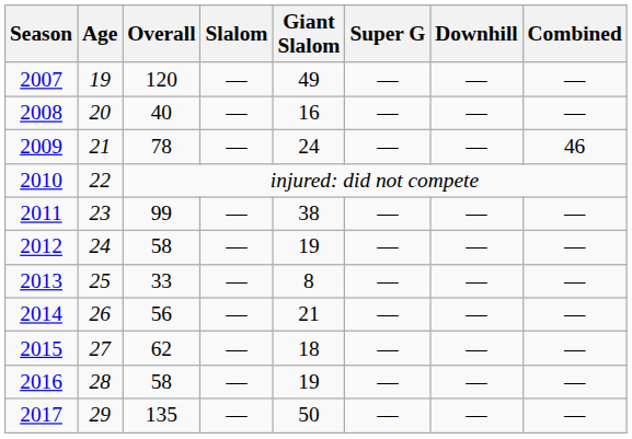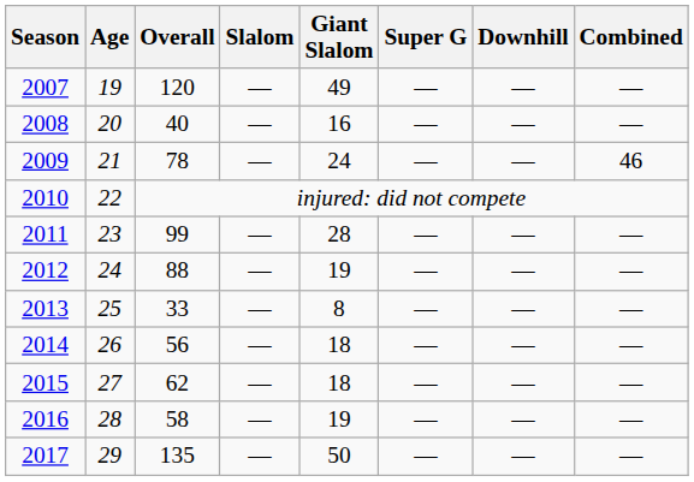 <table class=wikitable style="text-align:center">
 <tr>
 <th>Season</th>
 <th>Age</th>
 <th>Overall</th>
 <th>Slalom</th>
 <th>Giant<br>Slalom</th>
 <th>Super G</th>
 <th>Downhill</th>
 <th>Combined</th>
 </tr>
 <tr>
 <td><a href='#'>2007</a></td>
 <td><em>19</em></td>
 <td>120</td>
 <td>—</td>
 <td>49</td>
 <td>—</td>
 <td>—</td>
 <td>—</td>
 </tr>
 <tr>
 <td><a href='#'>2008</a></td>
 <td><em>20</em></td>
 <td>40</td>
 <td>—</td>
 <td>16</td>
 <td>—</td>
 <td>—</td>
 <td>—</td>
 </tr>
 <tr>
 <td><a href='#'>2009</a></td>
 <td><em>21</em></td>
 <td>78</td>
 <td>—</td>
 <td>24</td>
 <td>—</td>
 <td>—</td>
 <td>46</td>
 </tr>
 <tr>
 <td><a href='#'>2010</a></td>
 <td><em>22</em></td>
 <td colspan=6><em>injured: did not compete</em></td>
 </tr>
 <tr>
 <td><a href='#'>2011</a></td>
 <td><em>23</em></td>
 <td>99</td>
 <td>—</td>
-<td>38</td>
+<td>28</td>
 <td>—</td>
 <td>—</td>
 <td>—</td>
 </tr>
 <tr>
 <td><a href='#'>2012</a></td>
 <td><em>24</em></td>
-<td>58</td>
+<td>88</td>
 <td>—</td>
 <td>19</td>
 <td>—</td>
 <td>—</td>
 <td>—</td>
 </tr>
 <tr>
 <td><a href='#'>2013</a></td>
 <td><em>25</em></td>
 <td>33</td>
 <td>—</td>
 <td>8</td>
 <td>—</td>
 <td>—</td>
 <td>—</td>
 </tr>
 <tr>
 <td><a href='#'>2014</a></td>
 <td><em>26</em></td>
 <td>56</td>
 <td>—</td>
-<td>21</td>
+<td>18</td>
 <td>—</td>
 <td>—</td>
 <td>—</td>
 </tr>
 <tr>
 <td><a href='#'>2015</a></td>
 <td><em>27</em></td>
 <td>62</td>
 <td>—</td>
 <td>18</td>
 <td>—</td>
 <td>—</td>
 <td>—</td>
 </tr>
 <tr>
 <td><a href='#'>2016</a></td>
 <td><em>28</em></td>
 <td>58</td>
 <td>—</td>
 <td>19</td>
 <td>—</td>
 <td>—</td>
 <td>—</td>
 </tr>
 <tr>
 <td><a href='#'>2017</a></td>
 <td><em>29</em></td>
 <td>135</td>
 <td>—</td>
 <td>50</td>
 <td>—</td>
 <td>—</td>
 <td>—</td>
 </tr>
 </table>
